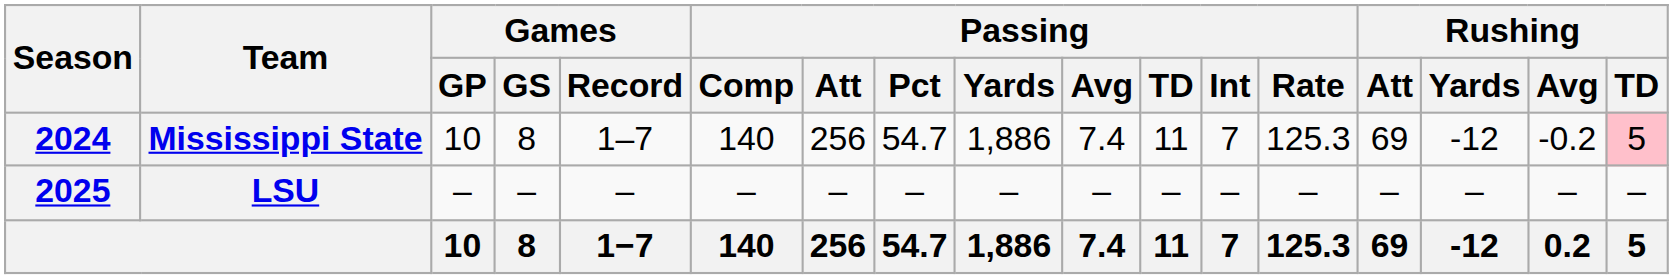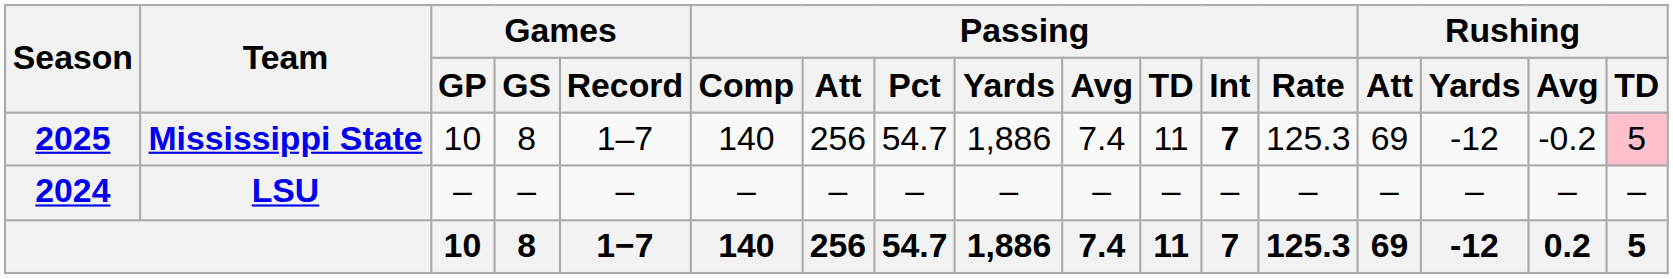 <table class="wikitable" style="text-align:center;">
 <tr>
 <th rowspan="2">Season</th>
 <th rowspan="2">Team</th>
 <th colspan="3">Games</th>
 <th colspan="8">Passing</th>
 <th colspan="4">Rushing</th>
 </tr>
 <tr>
 <th>GP</th>
 <th>GS</th>
 <th>Record</th>
 <th>Comp</th>
 <th>Att</th>
 <th>Pct</th>
 <th>Yards</th>
 <th>Avg</th>
 <th>TD</th>
 <th>Int</th>
 <th>Rate</th>
 <th>Att</th>
 <th>Yards</th>
 <th>Avg</th>
 <th>TD</th>
 </tr>
 <tr>
-<th><a href='#'>2024</a></th>
+<th><a href='#'>2025</a></th>
 <th><a href='#'>Mississippi State</a></th>
 <td>10</td>
 <td>8</td>
 <td>1–7</td>
 <td>140</td>
 <td>256</td>
 <td>54.7</td>
 <td>1,886</td>
 <td>7.4</td>
 <td>11</td>
-<td>7</td>
+<td><strong>7</strong></td>
 <td>125.3</td>
 <td>69</td>
 <td>-12</td>
 <td>-0.2</td>
 <td style="background: pink;">5</td>
 </tr>
 <tr>
-<th><a href='#'>2025</a></th>
+<th><a href='#'>2024</a></th>
 <th><a href='#'>LSU</a></th>
 <td>–</td>
 <td>–</td>
 <td>–</td>
 <td>–</td>
 <td>–</td>
 <td>–</td>
 <td>–</td>
 <td>–</td>
 <td>–</td>
 <td>–</td>
 <td>–</td>
 <td>–</td>
 <td>–</td>
 <td>–</td>
 <td>–</td>
 </tr>
 <tr>
 <th colspan="2"></th>
 <th>10</th>
 <th>8</th>
 <th>1−7</th>
 <th>140</th>
 <th>256</th>
 <th>54.7</th>
 <th>1,886</th>
 <th>7.4</th>
 <th>11</th>
 <th>7</th>
 <th>125.3</th>
 <th>69</th>
 <th>-12</th>
 <th>0.2</th>
 <th>5</th>
 </tr>
 </table>
